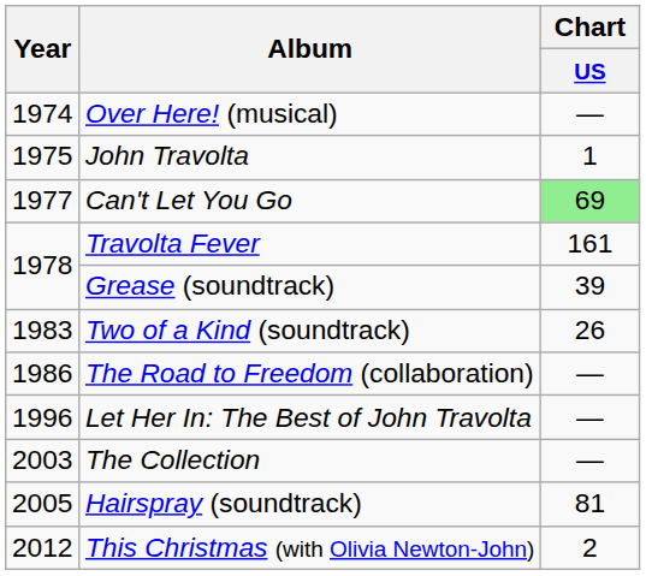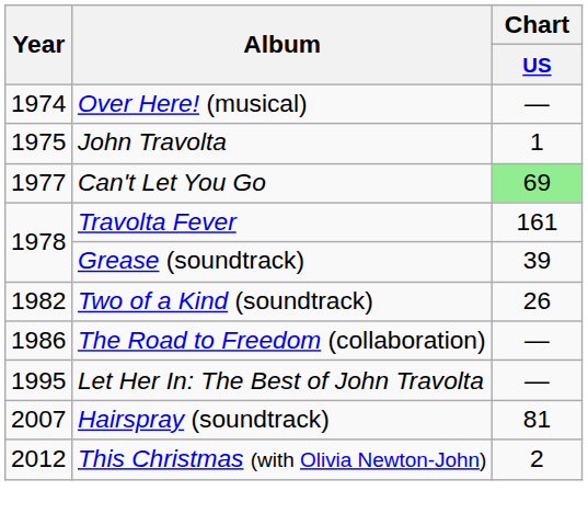 <table class="wikitable">
 <tr>
 <th rowspan="2">Year</th>
 <th rowspan="2">Album</th>
 <th>Chart</th>
 </tr>
 <tr>
 <th style="width:50px;"><small><a href='#'>US</a></small></th>
 </tr>
 <tr>
 <td>1974</td>
 <td><em><a href='#'>Over Here!</a></em> (musical)</td>
 <td style="text-align:center;">—</td>
 </tr>
 <tr>
 <td>1975</td>
 <td><em>John Travolta</em></td>
 <td style="text-align:center;">1</td>
 </tr>
 <tr>
 <td>1977</td>
 <td><em>Can't Let You Go</em></td>
 <td style="background: lightgreen; text-align:center;">69</td>
 </tr>
 <tr>
 <td rowspan="2">1978</td>
 <td><em><a href='#'>Travolta Fever</a></em></td>
 <td style="text-align:center;">161</td>
 </tr>
 <tr>
 <td><em><a href='#'>Grease</a></em> (soundtrack)</td>
 <td style="text-align:center;">39</td>
 </tr>
 <tr>
-<td>1983</td>
+<td>1982</td>
 <td><em><a href='#'>Two of a Kind</a></em> (soundtrack)</td>
 <td style="text-align:center;">26</td>
 </tr>
 <tr>
 <td>1986</td>
 <td><em><a href='#'>The Road to Freedom</a></em> (collaboration)</td>
 <td style="text-align:center;">—</td>
 </tr>
 <tr>
-<td>1996</td>
+<td>1995</td>
 <td><em>Let Her In: The Best of John Travolta</em></td>
 <td style="text-align:center;">—</td>
 </tr>
 <tr>
-<td>2003</td>
-<td><em>The Collection</em></td>
-<td style="text-align:center;">—</td>
-</tr>
-<tr>
-<td>2005</td>
+<td>2007</td>
 <td><em><a href='#'>Hairspray</a></em> (soundtrack)</td>
 <td style="text-align:center;">81</td>
 </tr>
 <tr>
 <td>2012</td>
 <td><em><a href='#'>This Christmas</a></em> <small>(with <a href='#'>Olivia Newton-John</a>)</small></td>
 <td style="text-align:center;">2</td>
 </tr>
 </table>
